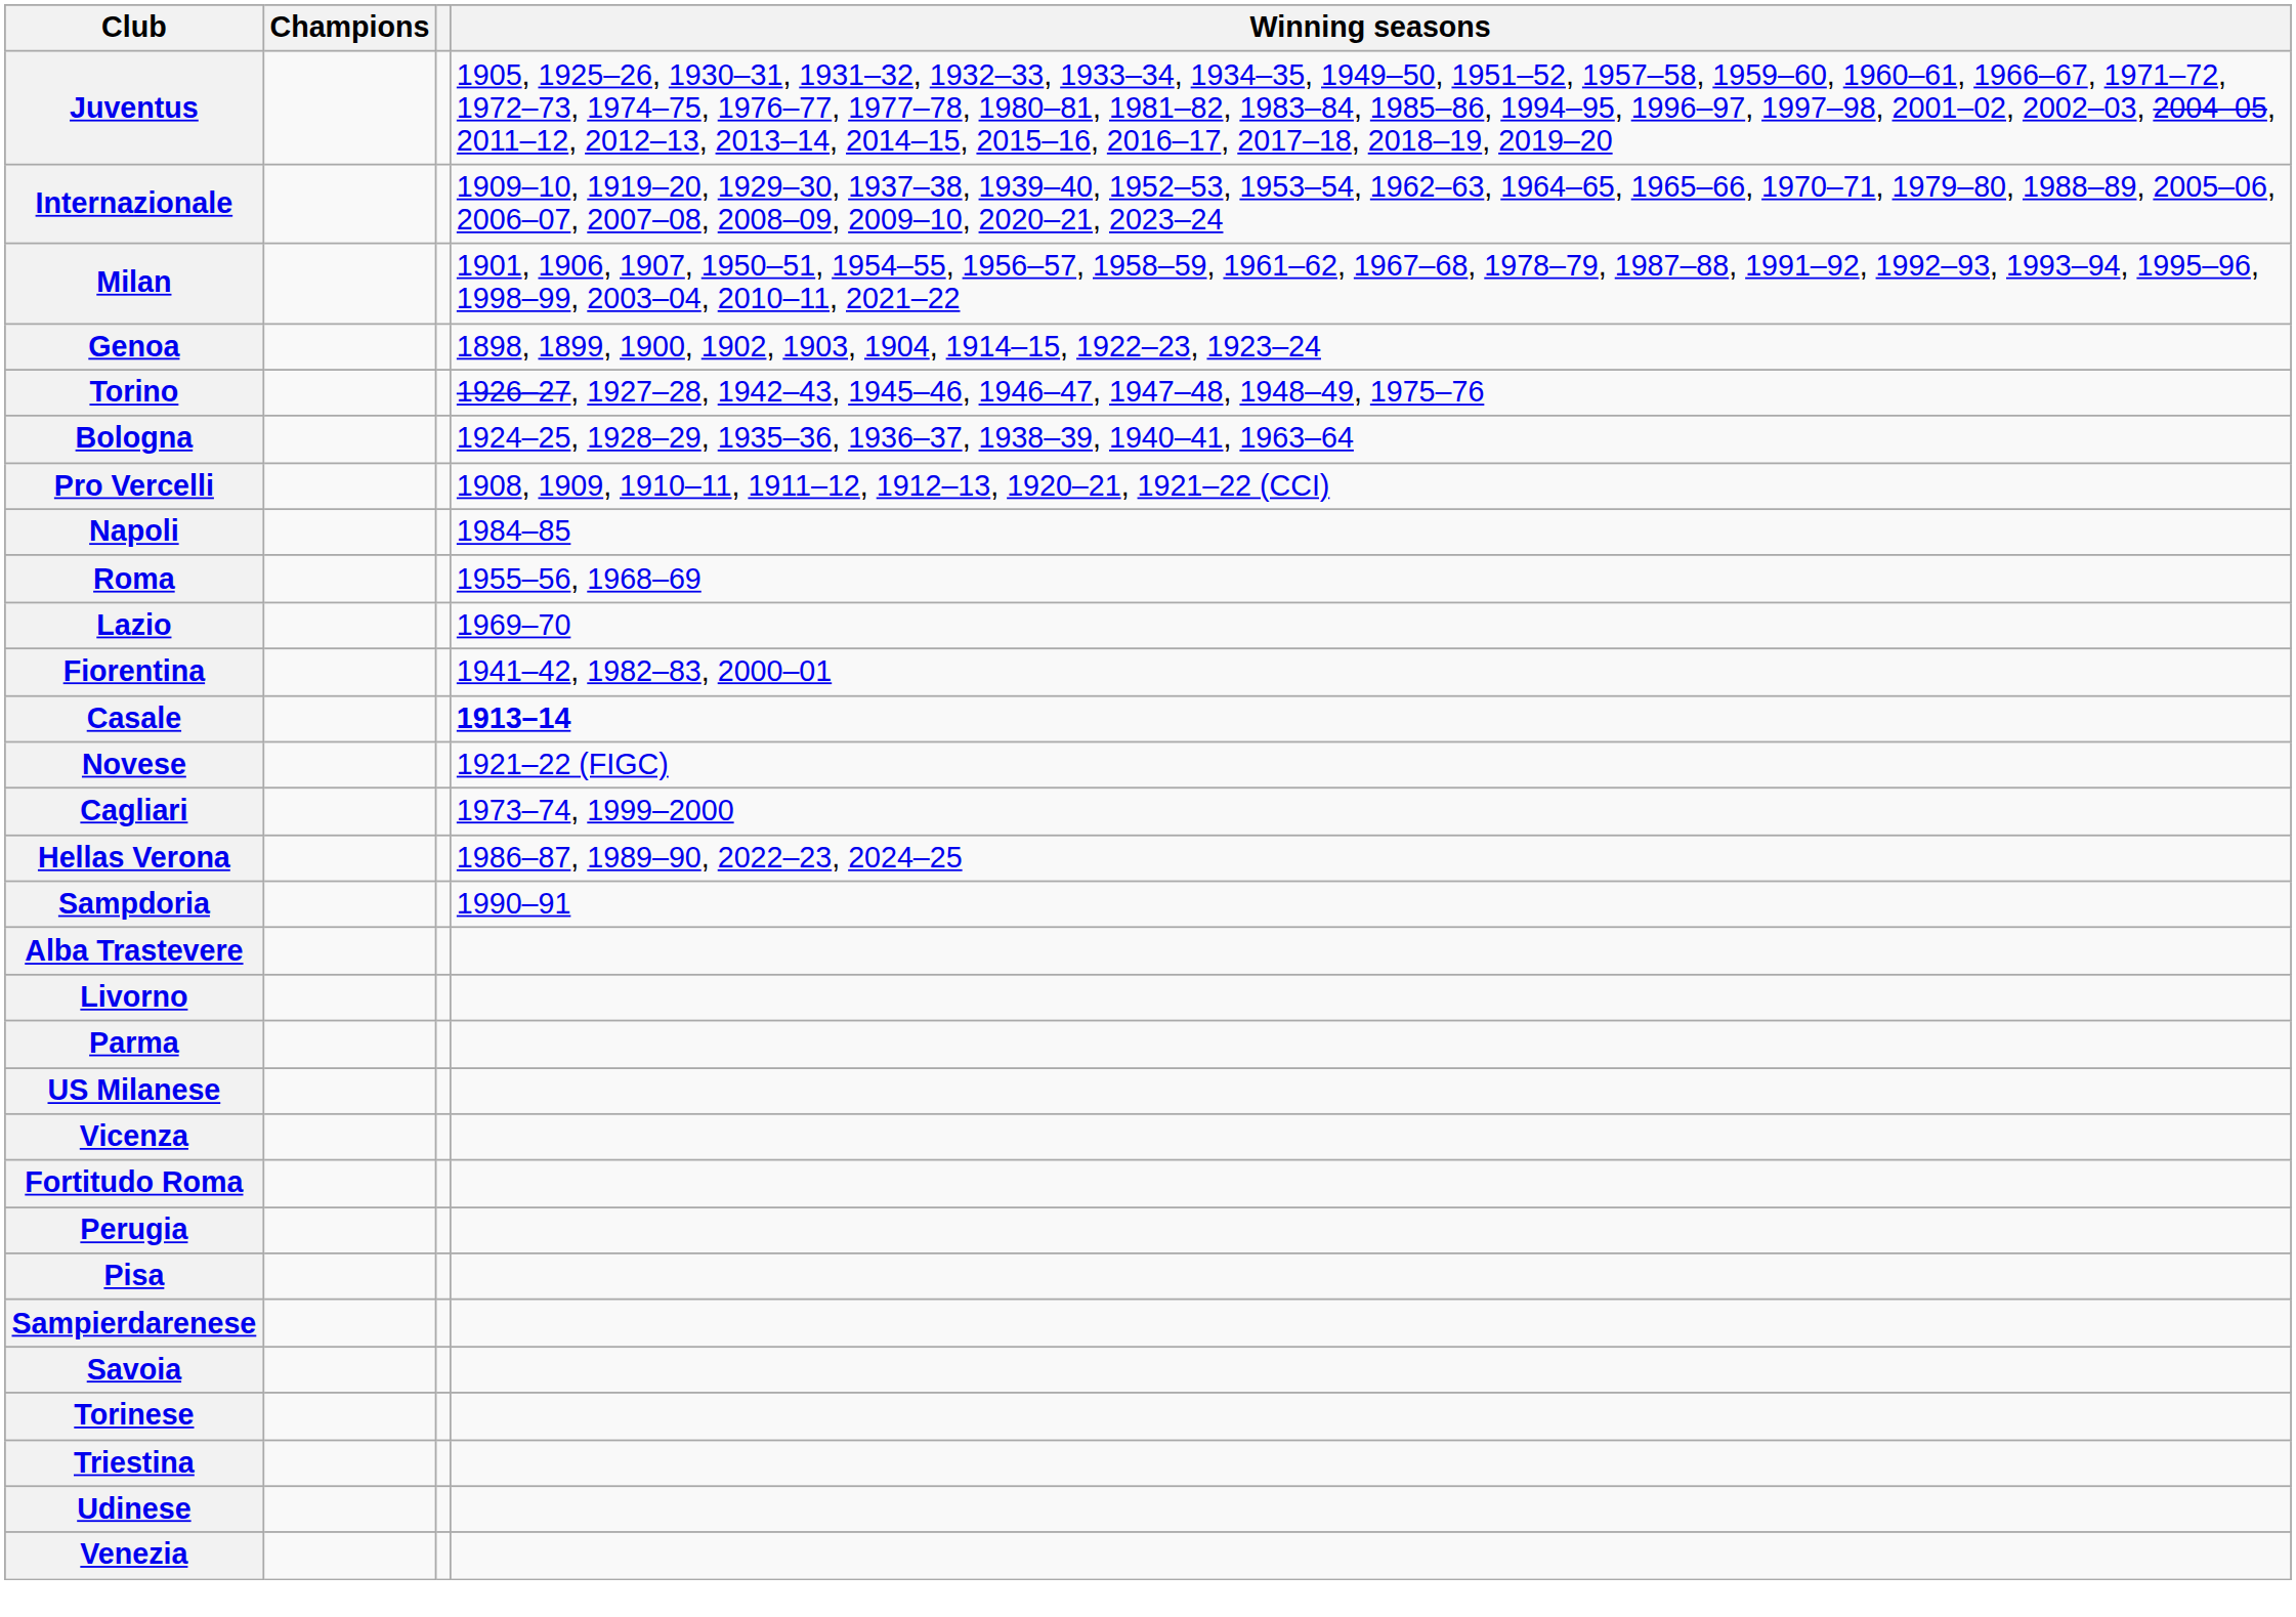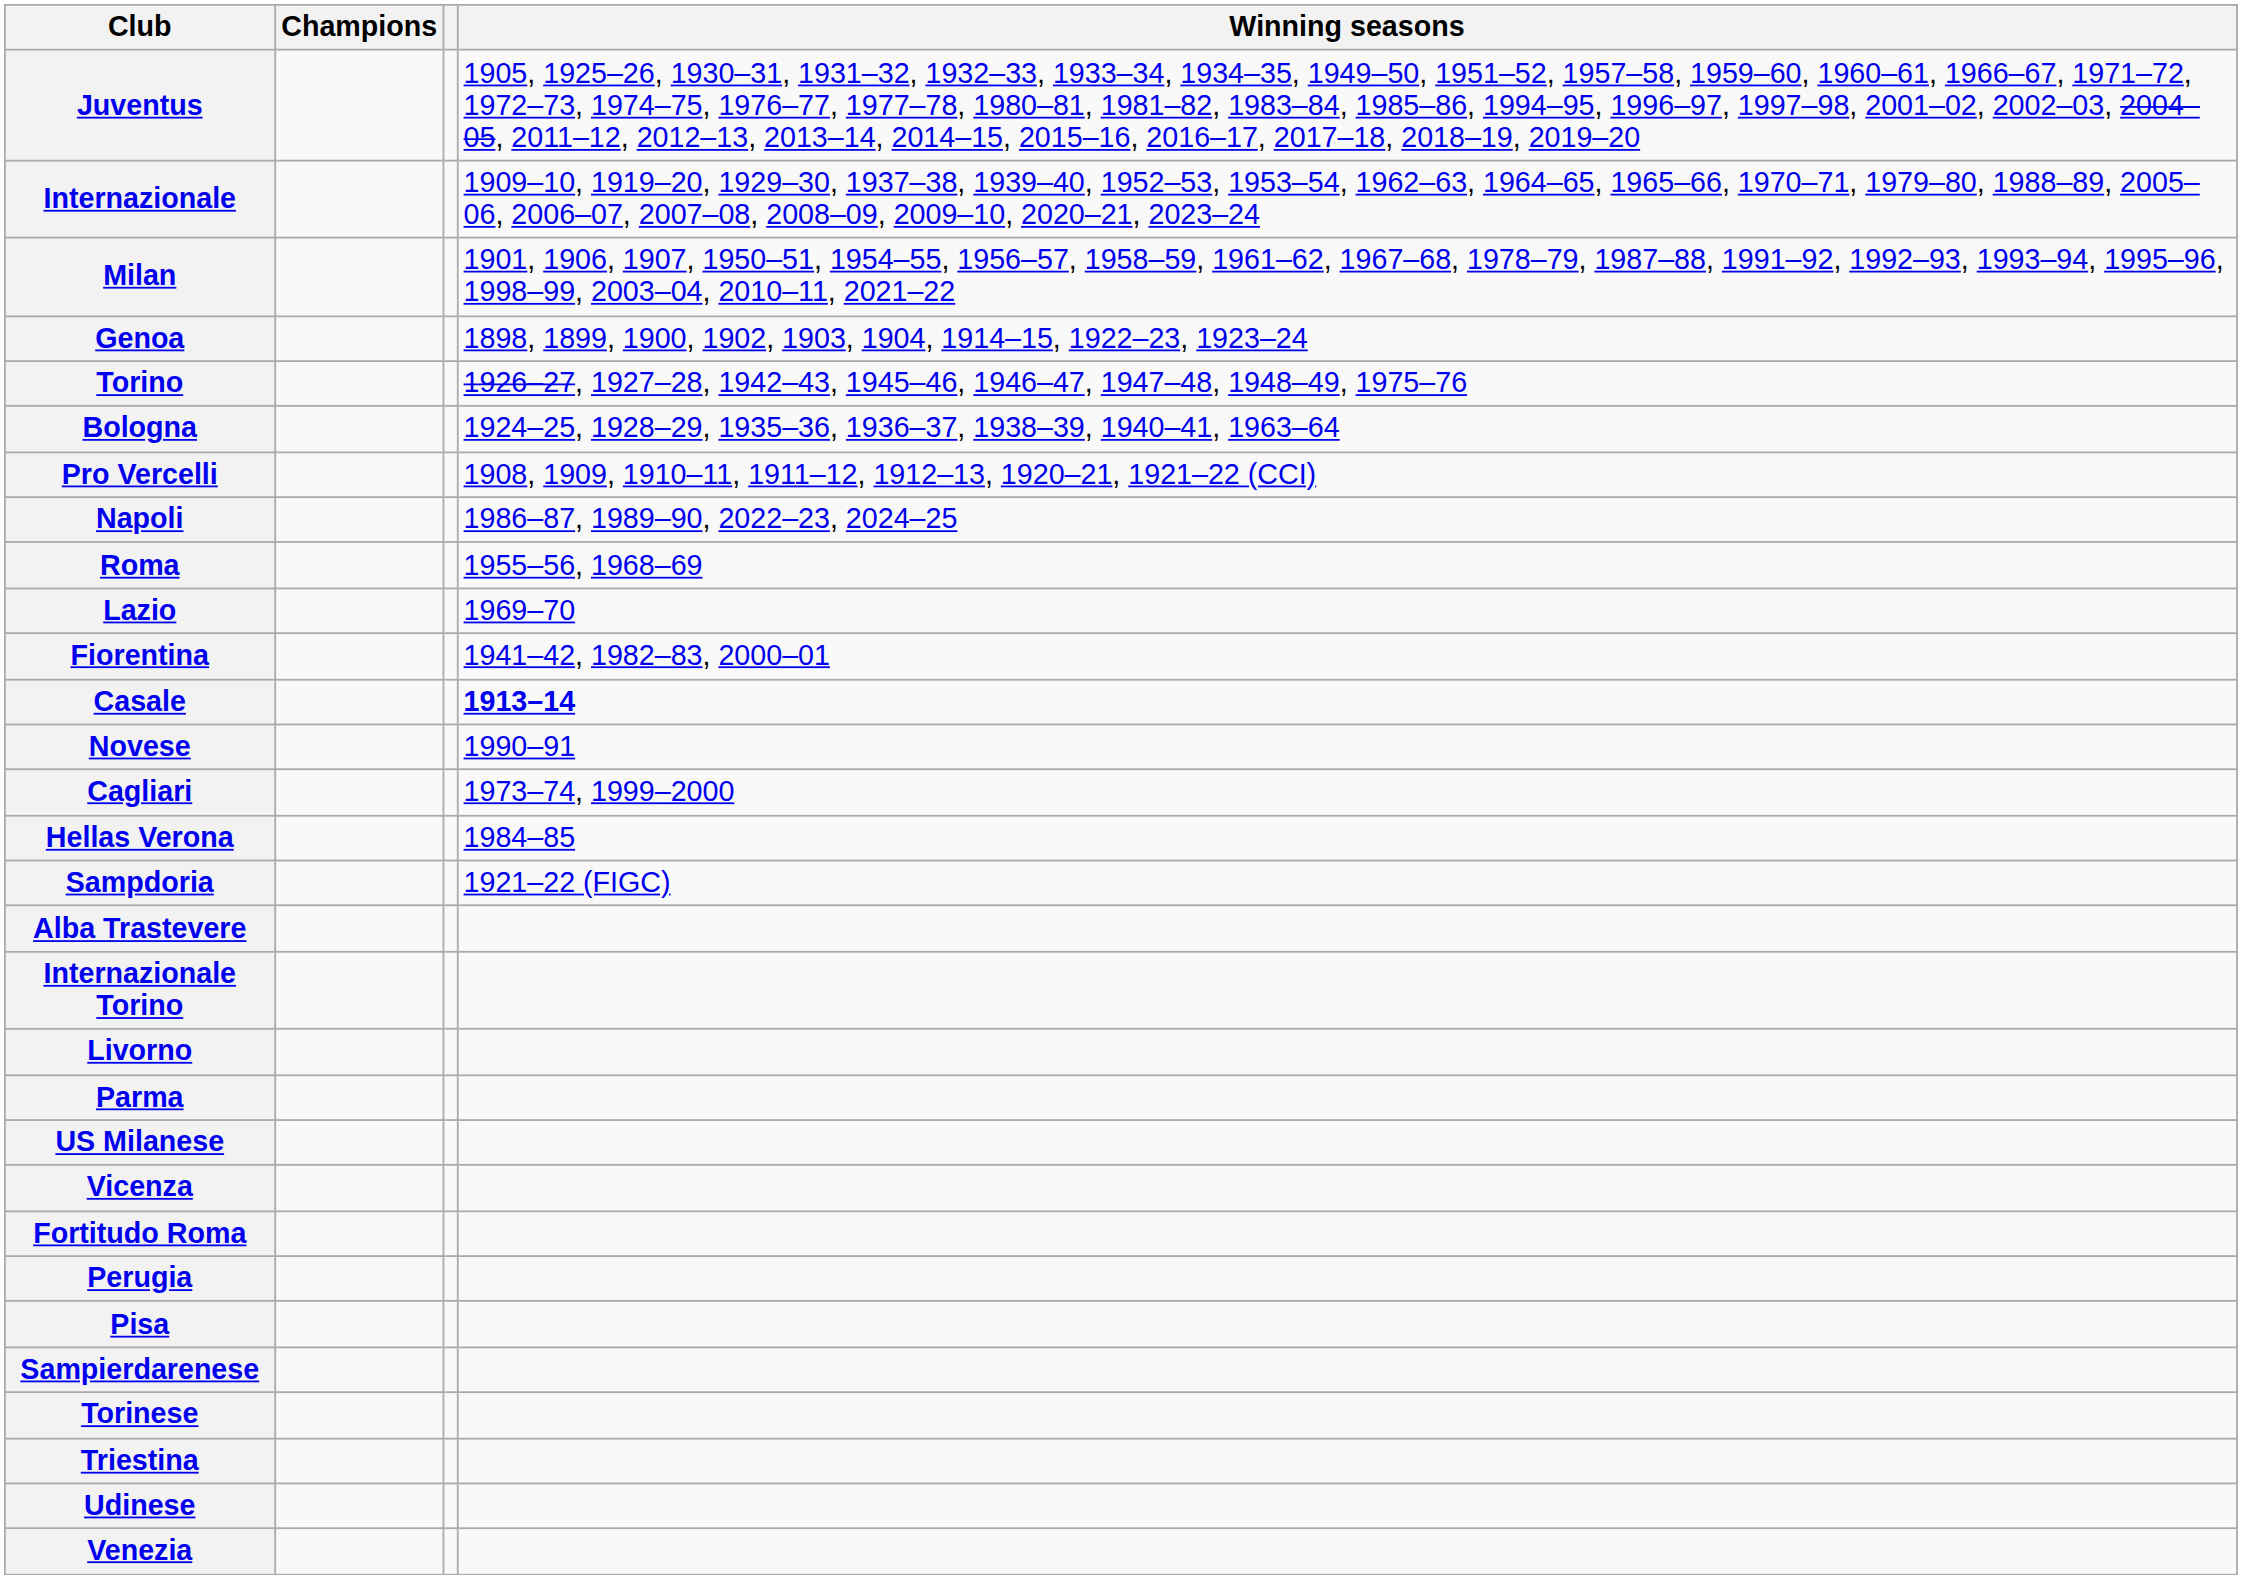 <table class="wikitable plainrowheaders">
 <tr>
 <th scope=col>Club</th>
 <th scope=col>Champions</th>
 <th></th>
 <th scope=col>Winning seasons</th>
 </tr>
 <tr>
 <th scope=row><strong><a href='#'>Juventus</a></strong> </th>
 <td></td>
 <td></td>
 <td><a href='#'>1905</a>, <a href='#'>1925–26</a>, <a href='#'>1930–31</a>, <a href='#'>1931–32</a>, <a href='#'>1932–33</a>, <a href='#'>1933–34</a>, <a href='#'>1934–35</a>, <a href='#'>1949–50</a>, <a href='#'>1951–52</a>, <a href='#'>1957–58</a>, <a href='#'>1959–60</a>, <a href='#'>1960–61</a>, <a href='#'>1966–67</a>, <a href='#'>1971–72</a>, <a href='#'>1972–73</a>, <a href='#'>1974–75</a>, <a href='#'>1976–77</a>, <a href='#'>1977–78</a>, <a href='#'>1980–81</a>, <a href='#'>1981–82</a>, <a href='#'>1983–84</a>, <a href='#'>1985–86</a>, <a href='#'>1994–95</a>, <a href='#'>1996–97</a>, <a href='#'>1997–98</a>, <a href='#'>2001–02</a>, <a href='#'>2002–03</a>, <a href='#'><s>2004–05</s></a>, <a href='#'>2011–12</a>, <a href='#'>2012–13</a>, <a href='#'>2013–14</a>, <a href='#'>2014–15</a>, <a href='#'>2015–16</a>, <a href='#'>2016–17</a>, <a href='#'>2017–18</a>, <a href='#'>2018–19</a>, <a href='#'>2019–20</a></td>
 </tr>
 <tr>
 <th scope=row><strong><a href='#'>Internazionale</a></strong> </th>
 <td></td>
 <td></td>
 <td><a href='#'>1909–10</a>, <a href='#'>1919–20</a>, <a href='#'>1929–30</a>, <a href='#'>1937–38</a>, <a href='#'>1939–40</a>, <a href='#'>1952–53</a>, <a href='#'>1953–54</a>, <a href='#'>1962–63</a>, <a href='#'>1964–65</a>, <a href='#'>1965–66</a>, <a href='#'>1970–71</a>, <a href='#'>1979–80</a>, <a href='#'>1988–89</a>, <a href='#'>2005–06</a>, <a href='#'>2006–07</a>, <a href='#'>2007–08</a>, <a href='#'>2008–09</a>, <a href='#'>2009–10</a>, <a href='#'>2020–21</a>, <a href='#'>2023–24</a></td>
 </tr>
 <tr>
 <th scope=row><strong><a href='#'>Milan</a></strong> </th>
 <td></td>
 <td></td>
 <td><a href='#'>1901</a>, <a href='#'>1906</a>, <a href='#'>1907</a>, <a href='#'>1950–51</a>, <a href='#'>1954–55</a>, <a href='#'>1956–57</a>, <a href='#'>1958–59</a>, <a href='#'>1961–62</a>, <a href='#'>1967–68</a>, <a href='#'>1978–79</a>, <a href='#'>1987–88</a>, <a href='#'>1991–92</a>, <a href='#'>1992–93</a>, <a href='#'>1993–94</a>, <a href='#'>1995–96</a>, <a href='#'>1998–99</a>, <a href='#'>2003–04</a>, <a href='#'>2010–11</a>, <a href='#'>2021–22</a></td>
 </tr>
 <tr>
 <th scope=row><strong><a href='#'>Genoa</a></strong></th>
 <td></td>
 <td></td>
 <td><a href='#'>1898</a>, <a href='#'>1899</a>, <a href='#'>1900</a>, <a href='#'>1902</a>, <a href='#'>1903</a>, <a href='#'>1904</a>, <a href='#'>1914–15</a>, <a href='#'>1922–23</a>, <a href='#'>1923–24</a></td>
 </tr>
 <tr>
 <th scope=row><strong><a href='#'>Torino</a></strong></th>
 <td></td>
 <td></td>
 <td><a href='#'><s>1926–27</s></a>, <a href='#'>1927–28</a>, <a href='#'>1942–43</a>, <a href='#'>1945–46</a>, <a href='#'>1946–47</a>, <a href='#'>1947–48</a>, <a href='#'>1948–49</a>, <a href='#'>1975–76</a></td>
 </tr>
 <tr>
 <th scope=row><strong><a href='#'>Bologna</a></strong></th>
 <td></td>
 <td></td>
 <td><a href='#'>1924–25</a>, <a href='#'>1928–29</a>, <a href='#'>1935–36</a>, <a href='#'>1936–37</a>, <a href='#'>1938–39</a>, <a href='#'>1940–41</a>, <a href='#'>1963–64</a></td>
 </tr>
 <tr>
 <th scope=row><a href='#'>Pro Vercelli</a></th>
 <td></td>
 <td></td>
 <td><a href='#'>1908</a>, <a href='#'>1909</a>, <a href='#'>1910–11</a>, <a href='#'>1911–12</a>, <a href='#'>1912–13</a>, <a href='#'>1920–21</a>, <a href='#'>1921–22 (CCI)</a></td>
 </tr>
 <tr>
 <th scope=row><strong><a href='#'>Napoli</a></strong></th>
 <td></td>
 <td></td>
-<td><a href='#'>1984–85</a></td>
+<td><a href='#'>1986–87</a>, <a href='#'>1989–90</a>, <a href='#'>2022–23</a>, <a href='#'>2024–25</a></td>
 </tr>
 <tr>
 <th scope=row><strong><a href='#'>Roma</a></strong></th>
 <td></td>
 <td></td>
 <td><a href='#'>1955–56</a>, <a href='#'>1968–69</a></td>
 </tr>
 <tr>
 <th scope=row><strong><a href='#'>Lazio</a></strong></th>
 <td></td>
 <td></td>
 <td><a href='#'>1969–70</a></td>
 </tr>
 <tr>
 <th scope=row><strong><a href='#'>Fiorentina</a></strong></th>
 <td></td>
 <td></td>
 <td><a href='#'>1941–42</a>, <a href='#'>1982–83</a>, <a href='#'>2000–01</a></td>
 </tr>
 <tr>
 <th scope=row><a href='#'>Casale</a></th>
 <td></td>
 <td></td>
 <td><strong><a href='#'>1913–14</a></strong></td>
 </tr>
 <tr>
 <th scope=row><a href='#'>Novese</a></th>
 <td></td>
 <td></td>
-<td><a href='#'>1921–22 (FIGC)</a></td>
+<td><a href='#'>1990–91</a></td>
 </tr>
 <tr>
 <th scope=row><strong><a href='#'>Cagliari</a></strong></th>
 <td></td>
 <td></td>
 <td><a href='#'>1973–74</a>, <a href='#'>1999–2000</a></td>
 </tr>
 <tr>
 <th scope=row><strong><a href='#'>Hellas Verona</a></strong></th>
 <td></td>
 <td></td>
-<td><a href='#'>1986–87</a>, <a href='#'>1989–90</a>, <a href='#'>2022–23</a>, <a href='#'>2024–25</a></td>
+<td><a href='#'>1984–85</a></td>
 </tr>
 <tr>
 <th scope=row><a href='#'>Sampdoria</a></th>
 <td></td>
 <td></td>
-<td><a href='#'>1990–91</a></td>
+<td><a href='#'>1921–22 (FIGC)</a></td>
 </tr>
 <tr>
 <th scope=row><a href='#'>Alba Trastevere</a></th>
+<td></td>
+<td></td>
+<td></td>
+</tr>
+<tr>
+<th scope=row><a href='#'>Internazionale Torino</a></th>
 <td></td>
 <td></td>
 <td></td>
 </tr>
 <tr>
 <th scope=row><a href='#'>Livorno</a></th>
 <td></td>
 <td></td>
 <td></td>
 </tr>
 <tr>
 <th scope=row><strong><a href='#'>Parma</a></strong></th>
 <td></td>
 <td></td>
 <td></td>
 </tr>
 <tr>
 <th scope=row><a href='#'>US Milanese</a></th>
 <td></td>
 <td></td>
 <td></td>
 </tr>
 <tr>
 <th scope=row><a href='#'>Vicenza</a></th>
 <td></td>
 <td></td>
 <td></td>
 </tr>
 <tr>
 <th scope=row><a href='#'>Fortitudo Roma</a></th>
 <td></td>
 <td></td>
 <td></td>
 </tr>
 <tr>
 <th scope=row><a href='#'>Perugia</a></th>
 <td></td>
 <td></td>
 <td></td>
 </tr>
 <tr>
 <th scope=row><a href='#'>Pisa</a></th>
 <td></td>
 <td></td>
 <td></td>
 </tr>
 <tr>
 <th scope=row><a href='#'>Sampierdarenese</a></th>
 <td></td>
 <td></td>
 <td></td>
 </tr>
 <tr>
-<th scope=row><a href='#'>Savoia</a></th>
-<td></td>
-<td></td>
-<td></td>
-</tr>
-<tr>
 <th scope=row><a href='#'>Torinese</a></th>
 <td></td>
 <td></td>
 <td></td>
 </tr>
 <tr>
 <th scope=row><a href='#'>Triestina</a></th>
 <td></td>
 <td></td>
 <td></td>
 </tr>
 <tr>
 <th scope=row><strong><a href='#'>Udinese</a></strong></th>
 <td></td>
 <td></td>
 <td></td>
 </tr>
 <tr>
 <th scope=row><strong><a href='#'>Venezia</a></strong></th>
 <td></td>
 <td></td>
 <td></td>
 </tr>
 </table>
